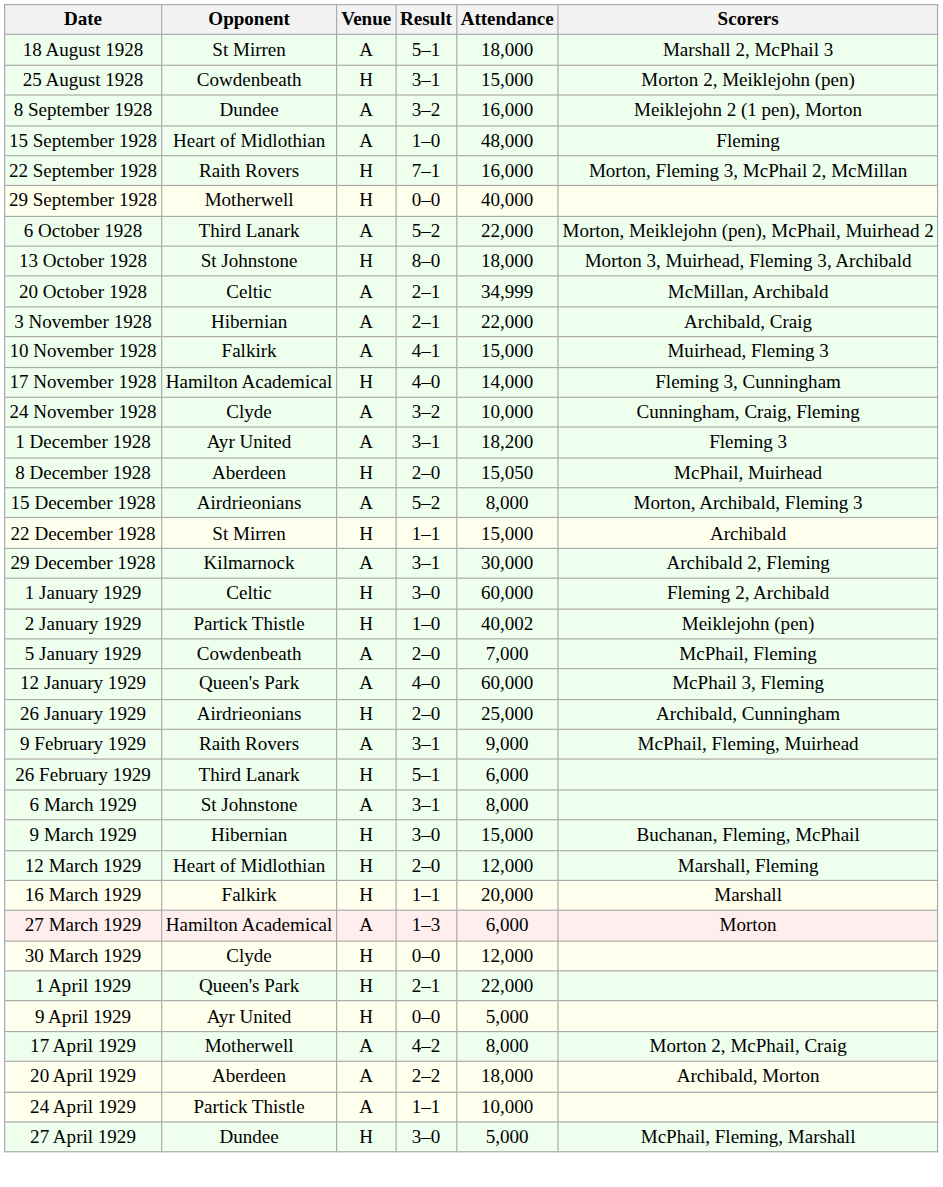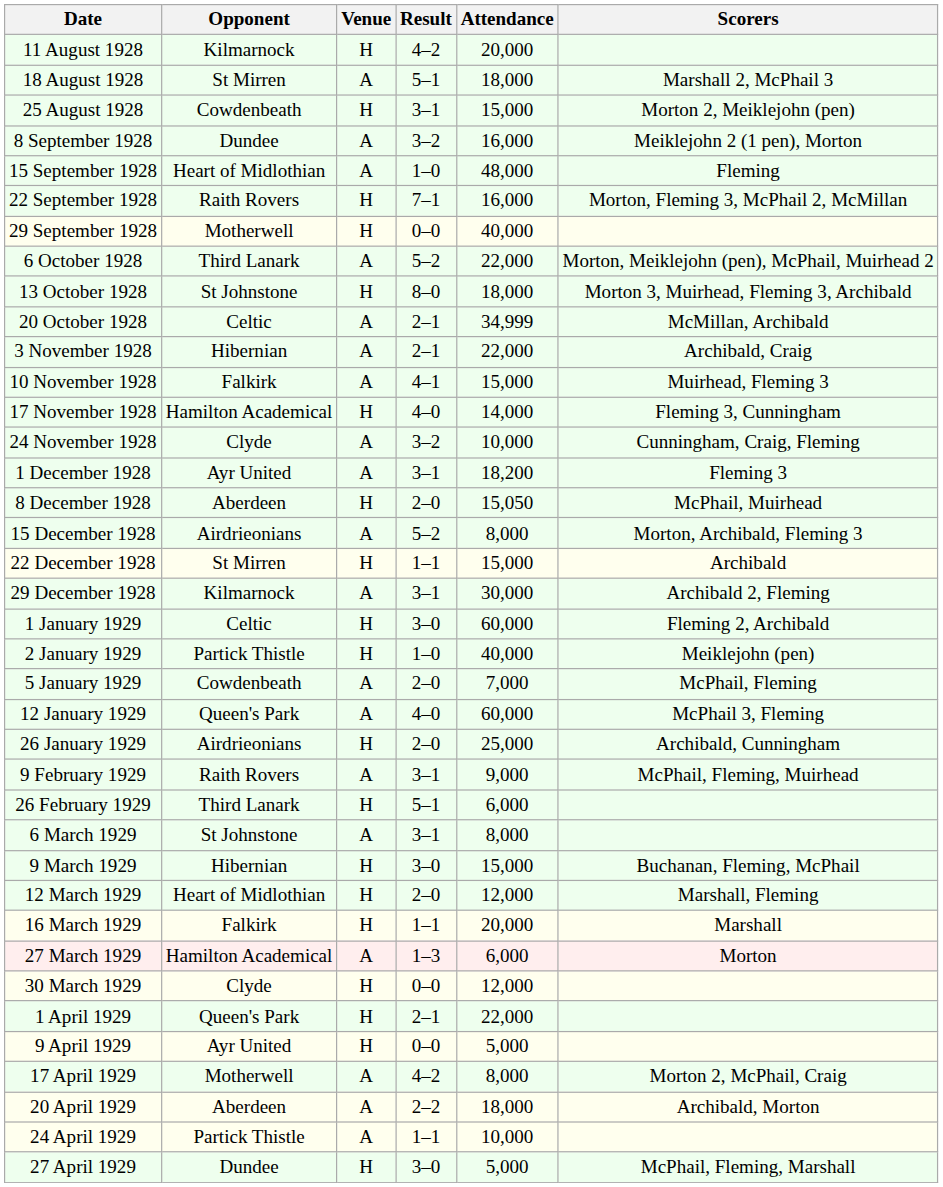 <table class="wikitable sortable" style="font-size:100%; text-align:center">
 <tr>
 <th>Date</th>
 <th>Opponent</th>
 <th>Venue</th>
 <th>Result</th>
 <th>Attendance</th>
 <th>Scorers</th>
+</tr>
+<tr bgcolor = "#EEFFEE">
+<td>11 August 1928</td>
+<td>Kilmarnock</td>
+<td>H</td>
+<td>4–2</td>
+<td>20,000</td>
+<td></td>
 </tr>
 <tr bgcolor = "#EEFFEE">
 <td>18 August 1928</td>
 <td>St Mirren</td>
 <td>A</td>
 <td>5–1</td>
 <td>18,000</td>
 <td>Marshall 2, McPhail 3</td>
 </tr>
 <tr bgcolor = "#EEFFEE">
 <td>25 August 1928</td>
 <td>Cowdenbeath</td>
 <td>H</td>
 <td>3–1</td>
 <td>15,000</td>
 <td>Morton 2, Meiklejohn (pen)</td>
 </tr>
 <tr bgcolor = "#EEFFEE">
 <td>8 September 1928</td>
 <td>Dundee</td>
 <td>A</td>
 <td>3–2</td>
 <td>16,000</td>
 <td>Meiklejohn 2 (1 pen), Morton</td>
 </tr>
 <tr bgcolor = "#EEFFEE">
 <td>15 September 1928</td>
 <td>Heart of Midlothian</td>
 <td>A</td>
 <td>1–0</td>
 <td>48,000</td>
 <td>Fleming</td>
 </tr>
 <tr bgcolor = "#EEFFEE">
 <td>22 September 1928</td>
 <td>Raith Rovers</td>
 <td>H</td>
 <td>7–1</td>
 <td>16,000</td>
 <td>Morton, Fleming 3, McPhail 2, McMillan</td>
 </tr>
 <tr bgcolor = "#FFFFEE">
 <td>29 September 1928</td>
 <td>Motherwell</td>
 <td>H</td>
 <td>0–0</td>
 <td>40,000</td>
 <td></td>
 </tr>
 <tr bgcolor = "#EEFFEE">
 <td>6 October 1928</td>
 <td>Third Lanark</td>
 <td>A</td>
 <td>5–2</td>
 <td>22,000</td>
 <td>Morton, Meiklejohn (pen), McPhail, Muirhead 2</td>
 </tr>
 <tr bgcolor = "#EEFFEE">
 <td>13 October 1928</td>
 <td>St Johnstone</td>
 <td>H</td>
 <td>8–0</td>
 <td>18,000</td>
 <td>Morton 3, Muirhead, Fleming 3, Archibald</td>
 </tr>
 <tr bgcolor = "#EEFFEE">
 <td>20 October 1928</td>
 <td>Celtic</td>
 <td>A</td>
 <td>2–1</td>
 <td>34,999</td>
 <td>McMillan, Archibald</td>
 </tr>
 <tr bgcolor = "#EEFFEE">
 <td>3 November 1928</td>
 <td>Hibernian</td>
 <td>A</td>
 <td>2–1</td>
 <td>22,000</td>
 <td>Archibald, Craig</td>
 </tr>
 <tr bgcolor = "#EEFFEE">
 <td>10 November 1928</td>
 <td>Falkirk</td>
 <td>A</td>
 <td>4–1</td>
 <td>15,000</td>
 <td>Muirhead, Fleming 3</td>
 </tr>
 <tr bgcolor = "#EEFFEE">
 <td>17 November 1928</td>
 <td>Hamilton Academical</td>
 <td>H</td>
 <td>4–0</td>
 <td>14,000</td>
 <td>Fleming 3, Cunningham</td>
 </tr>
 <tr bgcolor = "#EEFFEE">
 <td>24 November 1928</td>
 <td>Clyde</td>
 <td>A</td>
 <td>3–2</td>
 <td>10,000</td>
 <td>Cunningham, Craig, Fleming</td>
 </tr>
 <tr bgcolor = "#EEFFEE">
 <td>1 December 1928</td>
 <td>Ayr United</td>
 <td>A</td>
 <td>3–1</td>
 <td>18,200</td>
 <td>Fleming 3</td>
 </tr>
 <tr bgcolor = "#EEFFEE">
 <td>8 December 1928</td>
 <td>Aberdeen</td>
 <td>H</td>
 <td>2–0</td>
 <td>15,050</td>
 <td>McPhail, Muirhead</td>
 </tr>
 <tr bgcolor = "#EEFFEE">
 <td>15 December 1928</td>
 <td>Airdrieonians</td>
 <td>A</td>
 <td>5–2</td>
 <td>8,000</td>
 <td>Morton, Archibald, Fleming 3</td>
 </tr>
 <tr bgcolor = "#FFFFEE">
 <td>22 December 1928</td>
 <td>St Mirren</td>
 <td>H</td>
 <td>1–1</td>
 <td>15,000</td>
 <td>Archibald</td>
 </tr>
 <tr bgcolor = "#EEFFEE">
 <td>29 December 1928</td>
 <td>Kilmarnock</td>
 <td>A</td>
 <td>3–1</td>
 <td>30,000</td>
 <td>Archibald 2, Fleming</td>
 </tr>
 <tr bgcolor = "#EEFFEE">
 <td>1 January 1929</td>
 <td>Celtic</td>
 <td>H</td>
 <td>3–0</td>
 <td>60,000</td>
 <td>Fleming 2, Archibald</td>
 </tr>
 <tr bgcolor = "#EEFFEE">
 <td>2 January 1929</td>
 <td>Partick Thistle</td>
 <td>H</td>
 <td>1–0</td>
-<td>40,002</td>
+<td>40,000</td>
 <td>Meiklejohn (pen)</td>
 </tr>
 <tr bgcolor = "#EEFFEE">
 <td>5 January 1929</td>
 <td>Cowdenbeath</td>
 <td>A</td>
 <td>2–0</td>
 <td>7,000</td>
 <td>McPhail, Fleming</td>
 </tr>
 <tr bgcolor = "#EEFFEE">
 <td>12 January 1929</td>
 <td>Queen's Park</td>
 <td>A</td>
 <td>4–0</td>
 <td>60,000</td>
 <td>McPhail 3, Fleming</td>
 </tr>
 <tr bgcolor = "#EEFFEE">
 <td>26 January 1929</td>
 <td>Airdrieonians</td>
 <td>H</td>
 <td>2–0</td>
 <td>25,000</td>
 <td>Archibald, Cunningham</td>
 </tr>
 <tr bgcolor = "#EEFFEE">
 <td>9 February 1929</td>
 <td>Raith Rovers</td>
 <td>A</td>
 <td>3–1</td>
 <td>9,000</td>
 <td>McPhail, Fleming, Muirhead</td>
 </tr>
 <tr bgcolor = "#EEFFEE">
 <td>26 February 1929</td>
 <td>Third Lanark</td>
 <td>H</td>
 <td>5–1</td>
 <td>6,000</td>
 <td></td>
 </tr>
 <tr bgcolor = "#EEFFEE">
 <td>6 March 1929</td>
 <td>St Johnstone</td>
 <td>A</td>
 <td>3–1</td>
 <td>8,000</td>
 <td></td>
 </tr>
 <tr bgcolor = "#EEFFEE">
 <td>9 March 1929</td>
 <td>Hibernian</td>
 <td>H</td>
 <td>3–0</td>
 <td>15,000</td>
 <td>Buchanan, Fleming, McPhail</td>
 </tr>
 <tr bgcolor = "#EEFFEE">
 <td>12 March 1929</td>
 <td>Heart of Midlothian</td>
 <td>H</td>
 <td>2–0</td>
 <td>12,000</td>
 <td>Marshall, Fleming</td>
 </tr>
 <tr bgcolor = "#FFFFEE">
 <td>16 March 1929</td>
 <td>Falkirk</td>
 <td>H</td>
 <td>1–1</td>
 <td>20,000</td>
 <td>Marshall</td>
 </tr>
 <tr bgcolor = "#FFEEEE">
 <td>27 March 1929</td>
 <td>Hamilton Academical</td>
 <td>A</td>
 <td>1–3</td>
 <td>6,000</td>
 <td>Morton</td>
 </tr>
 <tr bgcolor = "#FFFFEE">
 <td>30 March 1929</td>
 <td>Clyde</td>
 <td>H</td>
 <td>0–0</td>
 <td>12,000</td>
 <td></td>
 </tr>
 <tr bgcolor = "#EEFFEE">
 <td>1 April 1929</td>
 <td>Queen's Park</td>
 <td>H</td>
 <td>2–1</td>
 <td>22,000</td>
 <td></td>
 </tr>
 <tr bgcolor = "#FFFFEE">
 <td>9 April 1929</td>
 <td>Ayr United</td>
 <td>H</td>
 <td>0–0</td>
 <td>5,000</td>
 <td></td>
 </tr>
 <tr bgcolor = "#EEFFEE">
 <td>17 April 1929</td>
 <td>Motherwell</td>
 <td>A</td>
 <td>4–2</td>
 <td>8,000</td>
 <td>Morton 2, McPhail, Craig</td>
 </tr>
 <tr bgcolor = "#FFFFEE">
 <td>20 April 1929</td>
 <td>Aberdeen</td>
 <td>A</td>
 <td>2–2</td>
 <td>18,000</td>
 <td>Archibald, Morton</td>
 </tr>
 <tr bgcolor = "#FFFFEE">
 <td>24 April 1929</td>
 <td>Partick Thistle</td>
 <td>A</td>
 <td>1–1</td>
 <td>10,000</td>
 <td></td>
 </tr>
 <tr bgcolor = "#EEFFEE">
 <td>27 April 1929</td>
 <td>Dundee</td>
 <td>H</td>
 <td>3–0</td>
 <td>5,000</td>
 <td>McPhail, Fleming, Marshall</td>
 </tr>
 </table>
